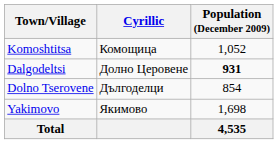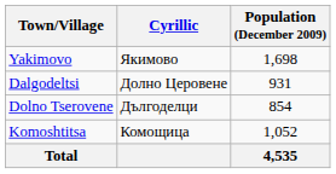 <table class="wikitable sortable">
 <tr>
 <th>Town/Village</th>
 <th><a href='#'>Cyrillic</a></th>
 <th>Population<br><small>(December 2009)</small></th>
 </tr>
 <tr>
-<td><a href='#'>Komoshtitsa</a></td>
-<td>Комощица</td>
-<td align="center">1,052</td>
+<td><a href='#'>Yakimovo</a></td>
+<td>Якимово</td>
+<td align="center">1,698</td>
 </tr>
 <tr>
 <td><a href='#'>Dalgodeltsi</a></td>
 <td>Долно Церовене</td>
-<td align="center"><strong>931</strong></td>
+<td align="center">931</td>
 </tr>
 <tr>
 <td><a href='#'>Dolno Tserovene</a></td>
 <td>Дългоделци</td>
 <td align="center">854</td>
 </tr>
 <tr>
-<td><a href='#'>Yakimovo</a></td>
-<td>Якимово</td>
-<td align="center">1,698</td>
+<td><a href='#'>Komoshtitsa</a></td>
+<td>Комощица</td>
+<td align="center">1,052</td>
 </tr>
 <tr>
 <th>Total</th>
 <th></th>
 <th align="center">4,535</th>
 </tr>
 </table>
